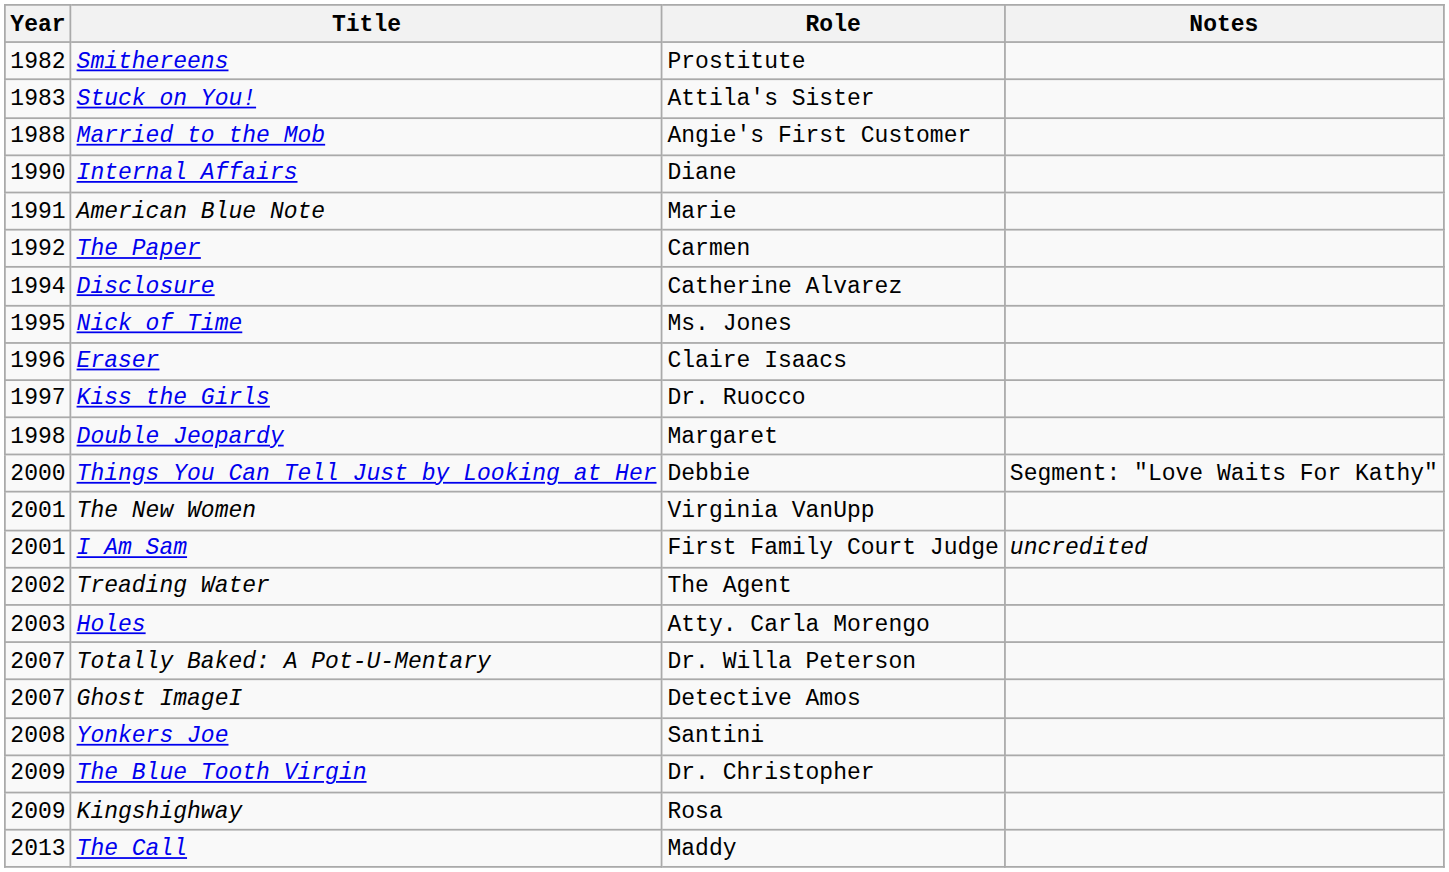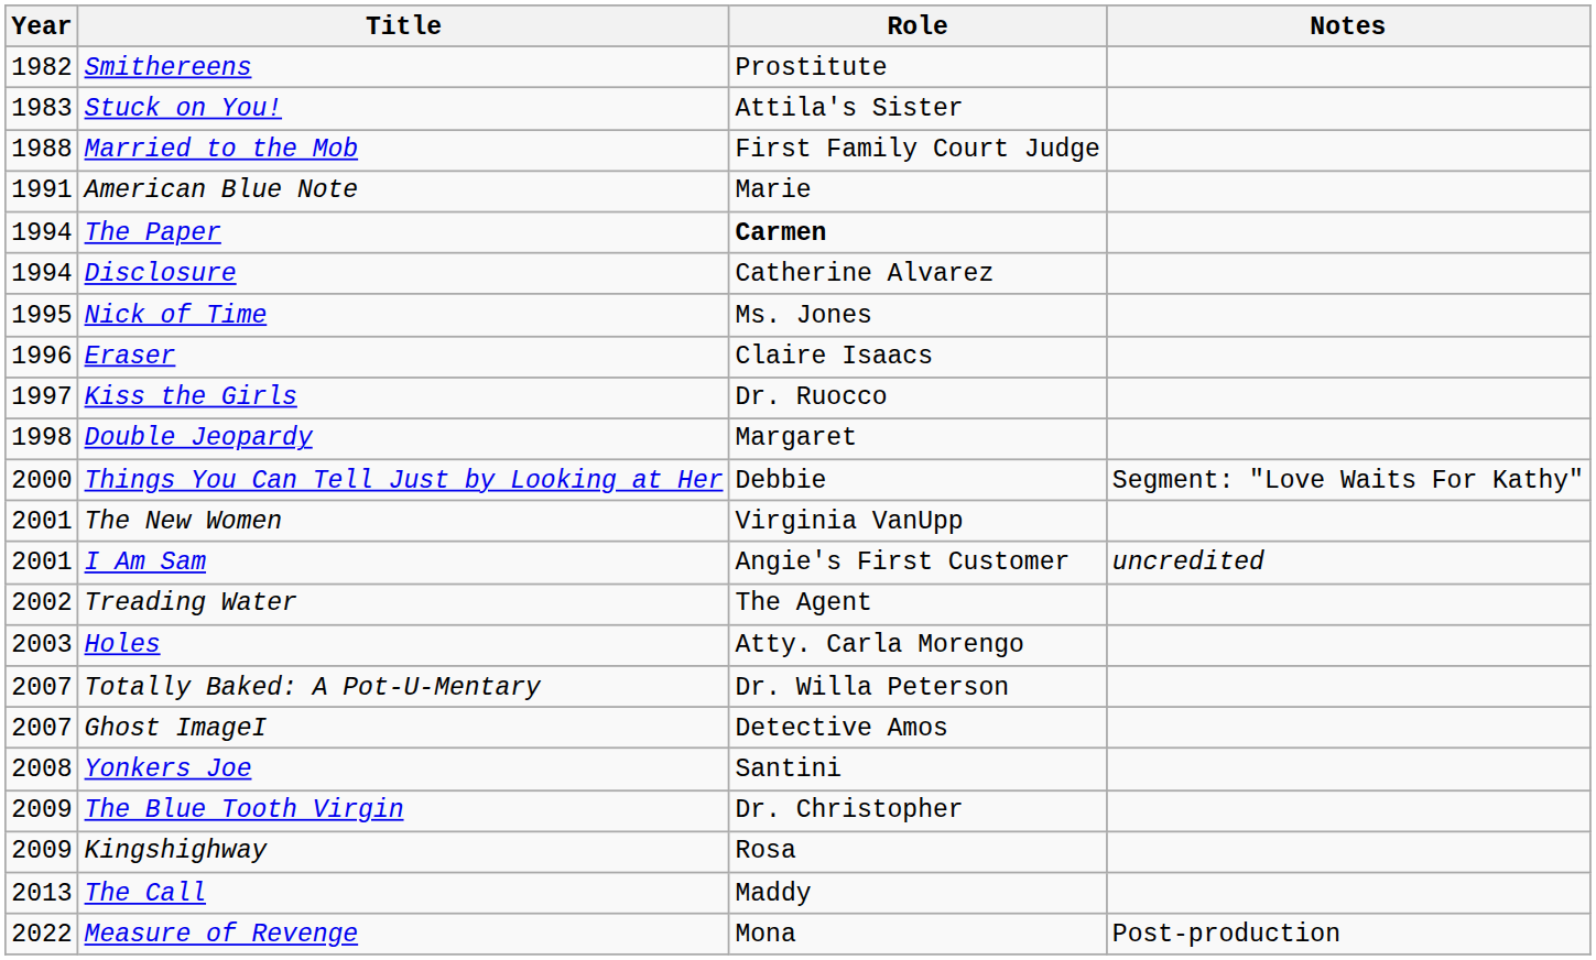 <table class="wikitable sortable plainrowheaders">
 <tr>
 <th scope="col">Year</th>
 <th scope="col">Title</th>
 <th scope="col">Role</th>
 <th scope="col" class="unsortable">Notes</th>
 </tr>
 <tr>
 <td>1982</td>
 <td><em><a href='#'>Smithereens</a></em></td>
 <td>Prostitute</td>
 <td></td>
 </tr>
 <tr>
 <td>1983</td>
 <td><em><a href='#'>Stuck on You!</a></em></td>
 <td>Attila's Sister</td>
 <td></td>
 </tr>
 <tr>
 <td>1988</td>
 <td><em><a href='#'>Married to the Mob</a></em></td>
-<td>Angie's First Customer</td>
-<td></td>
-</tr>
-<tr>
-<td>1990</td>
-<td><em><a href='#'>Internal Affairs</a></em></td>
-<td>Diane</td>
+<td>First Family Court Judge</td>
 <td></td>
 </tr>
 <tr>
 <td>1991</td>
 <td><em>American Blue Note</em></td>
 <td>Marie</td>
 <td></td>
 </tr>
 <tr>
-<td>1992</td>
+<td>1994</td>
 <td><em><a href='#'>The Paper</a></em></td>
-<td>Carmen</td>
+<td><strong>Carmen</strong></td>
 <td></td>
 </tr>
 <tr>
 <td>1994</td>
 <td><em><a href='#'>Disclosure</a></em></td>
 <td>Catherine Alvarez</td>
 <td></td>
 </tr>
 <tr>
 <td>1995</td>
 <td><em><a href='#'>Nick of Time</a></em></td>
 <td>Ms. Jones</td>
 <td></td>
 </tr>
 <tr>
 <td>1996</td>
 <td><em><a href='#'>Eraser</a></em></td>
 <td>Claire Isaacs</td>
 <td></td>
 </tr>
 <tr>
 <td>1997</td>
 <td><em><a href='#'>Kiss the Girls</a></em></td>
 <td>Dr. Ruocco</td>
 <td></td>
 </tr>
 <tr>
 <td>1998</td>
 <td><em><a href='#'>Double Jeopardy</a></em></td>
 <td>Margaret</td>
 <td></td>
 </tr>
 <tr>
 <td>2000</td>
 <td><em><a href='#'>Things You Can Tell Just by Looking at Her</a></em></td>
 <td>Debbie</td>
 <td>Segment: "Love Waits For Kathy"</td>
 </tr>
 <tr>
 <td>2001</td>
 <td><em>The New Women</em></td>
 <td>Virginia VanUpp</td>
 <td></td>
 </tr>
 <tr>
 <td>2001</td>
 <td><em><a href='#'>I Am Sam</a></em></td>
-<td>First Family Court Judge</td>
+<td>Angie's First Customer</td>
 <td><em>uncredited</em></td>
 </tr>
 <tr>
 <td>2002</td>
 <td><em>Treading Water</em></td>
 <td>The Agent</td>
 <td></td>
 </tr>
 <tr>
 <td>2003</td>
 <td><em><a href='#'>Holes</a></em></td>
 <td>Atty. Carla Morengo</td>
 <td></td>
 </tr>
 <tr>
 <td>2007</td>
 <td><em>Totally Baked: A Pot-U-Mentary</em></td>
 <td>Dr. Willa Peterson</td>
 <td></td>
 </tr>
 <tr>
 <td>2007</td>
 <td><em>Ghost ImageI</em></td>
 <td>Detective Amos</td>
 <td></td>
 </tr>
 <tr>
 <td>2008</td>
 <td><em><a href='#'>Yonkers Joe</a></em></td>
 <td>Santini</td>
 <td></td>
 </tr>
 <tr>
 <td>2009</td>
 <td><em><a href='#'>The Blue Tooth Virgin</a></em></td>
 <td>Dr. Christopher</td>
 <td></td>
 </tr>
 <tr>
 <td>2009</td>
 <td><em>Kingshighway</em></td>
 <td>Rosa</td>
 <td></td>
 </tr>
 <tr>
 <td>2013</td>
 <td><em><a href='#'>The Call</a></em></td>
 <td>Maddy</td>
 <td></td>
 </tr>
+<tr>
+<td>2022</td>
+<td><em><a href='#'>Measure of Revenge</a></em></td>
+<td>Mona</td>
+<td>Post-production</td>
+</tr>
 </table>
